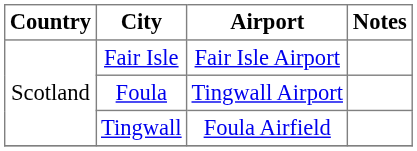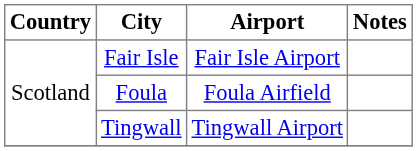 <table class="sortable toccolours" border="1" cellpadding="3" style="border-collapse:collapse;text-align: center;">
 <tr>
 <th>Country</th>
 <th>City</th>
 <th>Airport</th>
 <th>Notes</th>
 </tr>
 <tr>
 <td rowspan="3">Scotland</td>
 <td><a href='#'>Fair Isle</a></td>
 <td><a href='#'>Fair Isle Airport</a></td>
 <td></td>
 </tr>
 <tr>
 <td><a href='#'>Foula</a></td>
-<td><a href='#'>Tingwall Airport</a></td>
+<td><a href='#'>Foula Airfield</a></td>
 <td></td>
 </tr>
 <tr>
 <td><a href='#'>Tingwall</a></td>
-<td><a href='#'>Foula Airfield</a></td>
+<td><a href='#'>Tingwall Airport</a></td>
 <td></td>
 </tr>
 <tr>
 </tr>
 </table>
